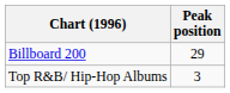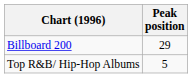 <table class = "wikitable">
 <tr>
 <th>Chart (1996)</th>
 <th>Peak <br> position</th>
 </tr>
 <tr>
 <td><a href='#'>Billboard 200</a></td>
 <td align = center>29</td>
 </tr>
 <tr>
 <td>Top R&B/ Hip-Hop Albums</td>
-<td align = center>3</td>
+<td align = center>5</td>
 </tr>
 </table>
